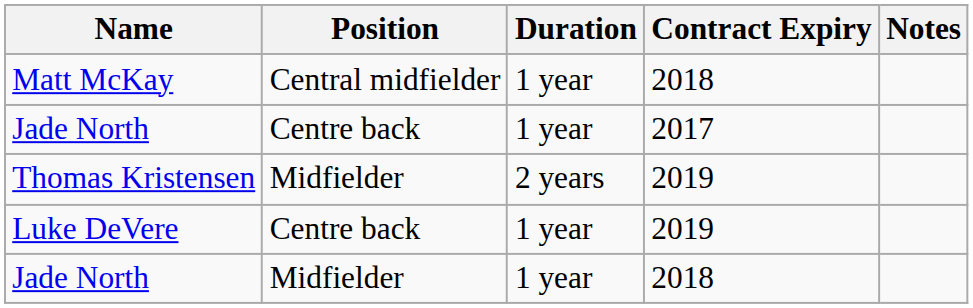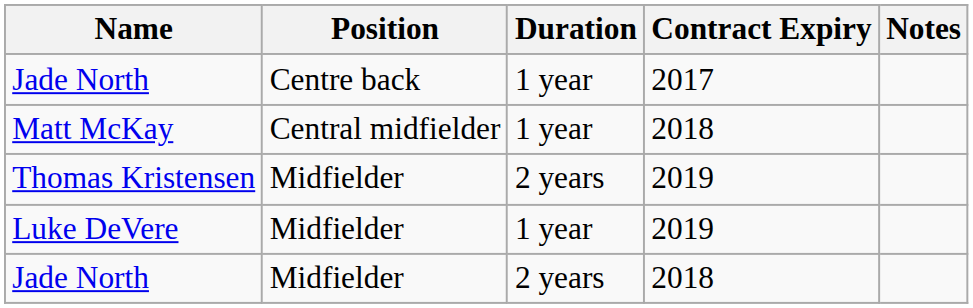 <table class="wikitable">
 <tr>
 <th>Name</th>
 <th>Position</th>
 <th>Duration</th>
 <th>Contract Expiry</th>
 <th>Notes</th>
 </tr>
 <tr>
+<td> <a href='#'>Jade North</a></td>
+<td>Centre back</td>
+<td>1 year</td>
+<td>2017</td>
+<td></td>
+</tr>
+<tr>
 <td> <a href='#'>Matt McKay</a></td>
 <td>Central midfielder</td>
 <td>1 year</td>
 <td>2018</td>
-<td></td>
-</tr>
-<tr>
-<td> <a href='#'>Jade North</a></td>
-<td>Centre back</td>
-<td>1 year</td>
-<td>2017</td>
 <td></td>
 </tr>
 <tr>
 <td> <a href='#'>Thomas Kristensen</a></td>
 <td>Midfielder</td>
 <td>2 years</td>
 <td>2019</td>
 <td></td>
 </tr>
 <tr>
 <td> <a href='#'>Luke DeVere</a></td>
-<td>Centre back</td>
+<td>Midfielder</td>
 <td>1 year</td>
 <td>2019</td>
 <td></td>
 </tr>
 <tr>
 <td> <a href='#'>Jade North</a></td>
 <td>Midfielder</td>
-<td>1 year</td>
+<td>2 years</td>
 <td>2018</td>
 <td></td>
 </tr>
 </table>
